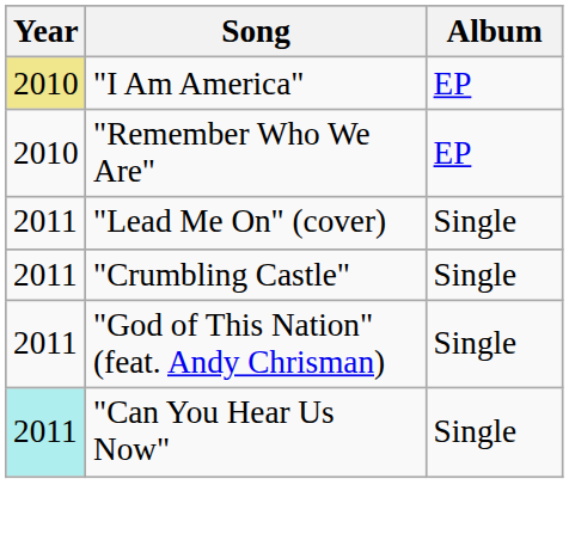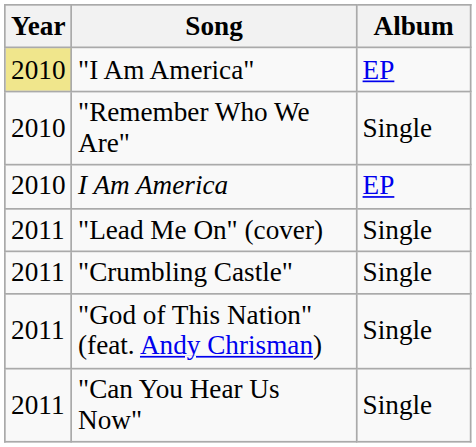 <table class="wikitable">
 <tr>
 <th width="20">Year</th>
 <th style="width:160px;">Song</th>
 <th style="width:60px;">Album</th>
 </tr>
 <tr>
 <td style="background: khaki;">2010</td>
 <td>"I Am America"</td>
 <td><a href='#'>EP</a></td>
 </tr>
 <tr>
 <td>2010</td>
 <td>"Remember Who We Are"</td>
+<td>Single</td>
+</tr>
+<tr>
+<td>2010</td>
+<td><em>I Am America</em></td>
 <td><a href='#'>EP</a></td>
 </tr>
 <tr>
 <td>2011</td>
 <td>"Lead Me On" (cover)</td>
 <td>Single</td>
 </tr>
 <tr>
 <td>2011</td>
 <td>"Crumbling Castle"</td>
 <td>Single</td>
 </tr>
 <tr>
 <td>2011</td>
 <td>"God of This Nation" (feat. <a href='#'>Andy Chrisman</a>)</td>
 <td>Single</td>
 </tr>
 <tr>
-<td style="background: paleturquoise;">2011</td>
+<td>2011</td>
 <td>"Can You Hear Us Now"</td>
 <td>Single</td>
 </tr>
 </table>
